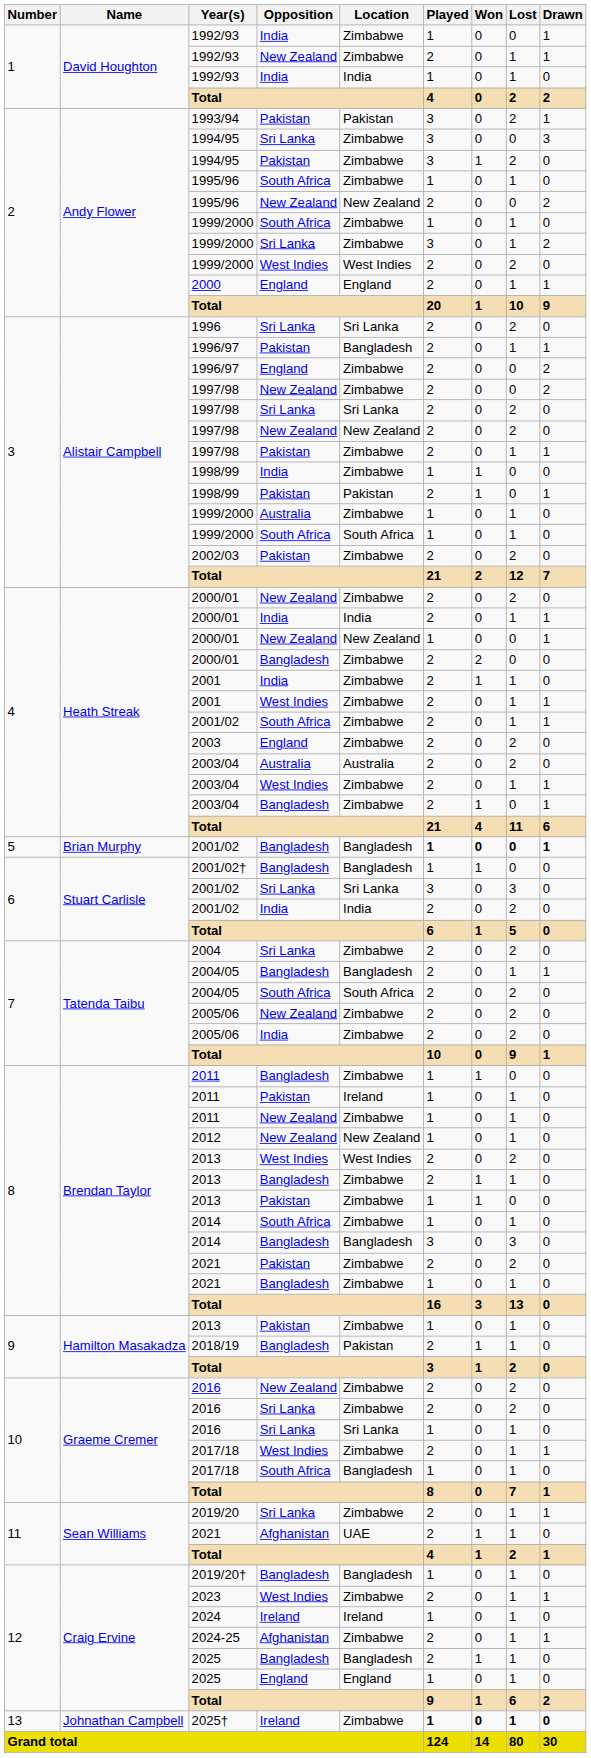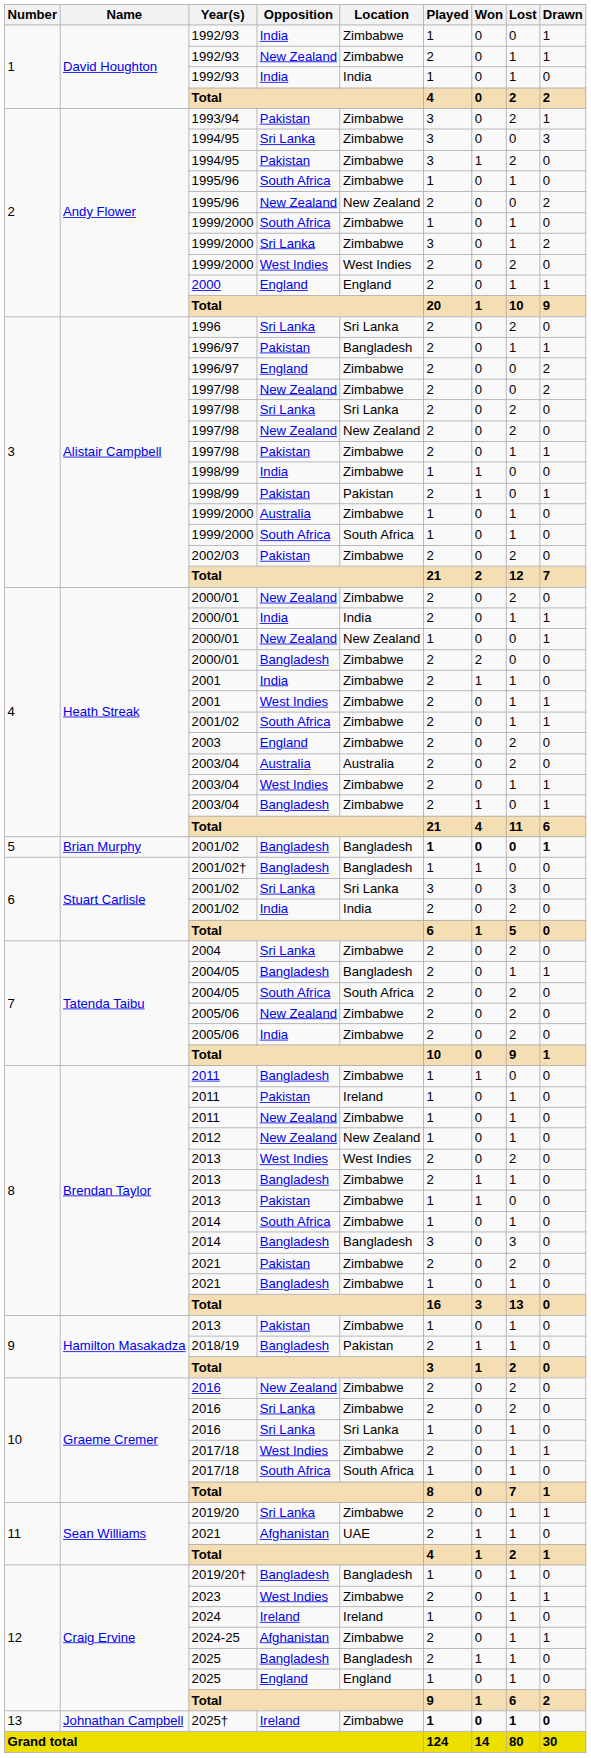 <table class="wikitable">
 <tr style="background:#efefef;">
 <th>Number</th>
 <th>Name</th>
 <th>Year(s)</th>
 <th>Opposition</th>
 <th>Location</th>
 <th>Played</th>
 <th>Won</th>
 <th>Lost</th>
 <th>Drawn</th>
 </tr>
 <tr>
 <td rowspan=4>1</td>
 <td rowspan=4><a href='#'>David Houghton</a></td>
 <td>1992/93</td>
 <td><a href='#'>India</a></td>
 <td>Zimbabwe</td>
 <td>1</td>
 <td>0</td>
 <td>0</td>
 <td>1</td>
 </tr>
 <tr>
 <td>1992/93</td>
 <td><a href='#'>New Zealand</a></td>
 <td>Zimbabwe</td>
 <td>2</td>
 <td>0</td>
 <td>1</td>
 <td>1</td>
 </tr>
 <tr>
 <td>1992/93</td>
 <td><a href='#'>India</a></td>
 <td>India</td>
 <td>1</td>
 <td>0</td>
 <td>1</td>
 <td>0</td>
 </tr>
 <tr bgcolor="#F5DEB3">
 <td colspan=3><strong>Total</strong></td>
 <td><strong>4</strong></td>
 <td><strong>0</strong></td>
 <td><strong>2</strong></td>
 <td><strong>2</strong></td>
 </tr>
 <tr>
 <td rowspan=10>2</td>
 <td rowspan=10><a href='#'>Andy Flower</a></td>
 <td>1993/94</td>
 <td><a href='#'>Pakistan</a></td>
-<td>Pakistan</td>
+<td>Zimbabwe</td>
 <td>3</td>
 <td>0</td>
 <td>2</td>
 <td>1</td>
 </tr>
 <tr>
 <td>1994/95</td>
 <td><a href='#'>Sri Lanka</a></td>
 <td>Zimbabwe</td>
 <td>3</td>
 <td>0</td>
 <td>0</td>
 <td>3</td>
 </tr>
 <tr>
 <td>1994/95</td>
 <td><a href='#'>Pakistan</a></td>
 <td>Zimbabwe</td>
 <td>3</td>
 <td>1</td>
 <td>2</td>
 <td>0</td>
 </tr>
 <tr>
 <td>1995/96</td>
 <td><a href='#'>South Africa</a></td>
 <td>Zimbabwe</td>
 <td>1</td>
 <td>0</td>
 <td>1</td>
 <td>0</td>
 </tr>
 <tr>
 <td>1995/96</td>
 <td><a href='#'>New Zealand</a></td>
 <td>New Zealand</td>
 <td>2</td>
 <td>0</td>
 <td>0</td>
 <td>2</td>
 </tr>
 <tr>
 <td>1999/2000</td>
 <td><a href='#'>South Africa</a></td>
 <td>Zimbabwe</td>
 <td>1</td>
 <td>0</td>
 <td>1</td>
 <td>0</td>
 </tr>
 <tr>
 <td>1999/2000</td>
 <td><a href='#'>Sri Lanka</a></td>
 <td>Zimbabwe</td>
 <td>3</td>
 <td>0</td>
 <td>1</td>
 <td>2</td>
 </tr>
 <tr>
 <td>1999/2000</td>
 <td><a href='#'>West Indies</a></td>
 <td>West Indies</td>
 <td>2</td>
 <td>0</td>
 <td>2</td>
 <td>0</td>
 </tr>
 <tr>
 <td><a href='#'>2000</a></td>
 <td><a href='#'>England</a></td>
 <td>England</td>
 <td>2</td>
 <td>0</td>
 <td>1</td>
 <td>1</td>
 </tr>
 <tr bgcolor="#F5DEB3">
 <td colspan=3><strong>Total</strong></td>
 <td><strong>20</strong></td>
 <td><strong>1</strong></td>
 <td><strong>10</strong></td>
 <td><strong>9</strong></td>
 </tr>
 <tr>
 <td rowspan=13>3</td>
 <td rowspan=13><a href='#'>Alistair Campbell</a></td>
 <td>1996</td>
 <td><a href='#'>Sri Lanka</a></td>
 <td>Sri Lanka</td>
 <td>2</td>
 <td>0</td>
 <td>2</td>
 <td>0</td>
 </tr>
 <tr>
 <td>1996/97</td>
 <td><a href='#'>Pakistan</a></td>
 <td>Bangladesh</td>
 <td>2</td>
 <td>0</td>
 <td>1</td>
 <td>1</td>
 </tr>
 <tr>
 <td>1996/97</td>
 <td><a href='#'>England</a></td>
 <td>Zimbabwe</td>
 <td>2</td>
 <td>0</td>
 <td>0</td>
 <td>2</td>
 </tr>
 <tr>
 <td>1997/98</td>
 <td><a href='#'>New Zealand</a></td>
 <td>Zimbabwe</td>
 <td>2</td>
 <td>0</td>
 <td>0</td>
 <td>2</td>
 </tr>
 <tr>
 <td>1997/98</td>
 <td><a href='#'>Sri Lanka</a></td>
 <td>Sri Lanka</td>
 <td>2</td>
 <td>0</td>
 <td>2</td>
 <td>0</td>
 </tr>
 <tr>
 <td>1997/98</td>
 <td><a href='#'>New Zealand</a></td>
 <td>New Zealand</td>
 <td>2</td>
 <td>0</td>
 <td>2</td>
 <td>0</td>
 </tr>
 <tr>
 <td>1997/98</td>
 <td><a href='#'>Pakistan</a></td>
 <td>Zimbabwe</td>
 <td>2</td>
 <td>0</td>
 <td>1</td>
 <td>1</td>
 </tr>
 <tr>
 <td>1998/99</td>
 <td><a href='#'>India</a></td>
 <td>Zimbabwe</td>
 <td>1</td>
 <td>1</td>
 <td>0</td>
 <td>0</td>
 </tr>
 <tr>
 <td>1998/99</td>
 <td><a href='#'>Pakistan</a></td>
 <td>Pakistan</td>
 <td>2</td>
 <td>1</td>
 <td>0</td>
 <td>1</td>
 </tr>
 <tr>
 <td>1999/2000</td>
 <td><a href='#'>Australia</a></td>
 <td>Zimbabwe</td>
 <td>1</td>
 <td>0</td>
 <td>1</td>
 <td>0</td>
 </tr>
 <tr>
 <td>1999/2000</td>
 <td><a href='#'>South Africa</a></td>
 <td>South Africa</td>
 <td>1</td>
 <td>0</td>
 <td>1</td>
 <td>0</td>
 </tr>
 <tr>
 <td>2002/03</td>
 <td><a href='#'>Pakistan</a></td>
 <td>Zimbabwe</td>
 <td>2</td>
 <td>0</td>
 <td>2</td>
 <td>0</td>
 </tr>
 <tr bgcolor="#F5DEB3">
 <td colspan=3><strong>Total</strong></td>
 <td><strong>21</strong></td>
 <td><strong>2</strong></td>
 <td><strong>12</strong></td>
 <td><strong>7</strong></td>
 </tr>
 <tr>
 <td rowspan=12>4</td>
 <td rowspan=12><a href='#'>Heath Streak</a></td>
 <td>2000/01</td>
 <td><a href='#'>New Zealand</a></td>
 <td>Zimbabwe</td>
 <td>2</td>
 <td>0</td>
 <td>2</td>
 <td>0</td>
 </tr>
 <tr>
 <td>2000/01</td>
 <td><a href='#'>India</a></td>
 <td>India</td>
 <td>2</td>
 <td>0</td>
 <td>1</td>
 <td>1</td>
 </tr>
 <tr>
 <td>2000/01</td>
 <td><a href='#'>New Zealand</a></td>
 <td>New Zealand</td>
 <td>1</td>
 <td>0</td>
 <td>0</td>
 <td>1</td>
 </tr>
 <tr>
 <td>2000/01</td>
 <td><a href='#'>Bangladesh</a></td>
 <td>Zimbabwe</td>
 <td>2</td>
 <td>2</td>
 <td>0</td>
 <td>0</td>
 </tr>
 <tr>
 <td>2001</td>
 <td><a href='#'>India</a></td>
 <td>Zimbabwe</td>
 <td>2</td>
 <td>1</td>
 <td>1</td>
 <td>0</td>
 </tr>
 <tr>
 <td>2001</td>
 <td><a href='#'>West Indies</a></td>
 <td>Zimbabwe</td>
 <td>2</td>
 <td>0</td>
 <td>1</td>
 <td>1</td>
 </tr>
 <tr>
 <td>2001/02</td>
 <td><a href='#'>South Africa</a></td>
 <td>Zimbabwe</td>
 <td>2</td>
 <td>0</td>
 <td>1</td>
 <td>1</td>
 </tr>
 <tr>
 <td>2003</td>
 <td><a href='#'>England</a></td>
 <td>Zimbabwe</td>
 <td>2</td>
 <td>0</td>
 <td>2</td>
 <td>0</td>
 </tr>
 <tr>
 <td>2003/04</td>
 <td><a href='#'>Australia</a></td>
 <td>Australia</td>
 <td>2</td>
 <td>0</td>
 <td>2</td>
 <td>0</td>
 </tr>
 <tr>
 <td>2003/04</td>
 <td><a href='#'>West Indies</a></td>
 <td>Zimbabwe</td>
 <td>2</td>
 <td>0</td>
 <td>1</td>
 <td>1</td>
 </tr>
 <tr>
 <td>2003/04</td>
 <td><a href='#'>Bangladesh</a></td>
 <td>Zimbabwe</td>
 <td>2</td>
 <td>1</td>
 <td>0</td>
 <td>1</td>
 </tr>
 <tr bgcolor="#F5DEB3">
 <td colspan=3><strong>Total</strong></td>
 <td><strong>21</strong></td>
 <td><strong>4</strong></td>
 <td><strong>11</strong></td>
 <td><strong>6</strong></td>
 </tr>
 <tr>
 <td>5</td>
 <td><a href='#'>Brian Murphy</a></td>
 <td>2001/02</td>
 <td><a href='#'>Bangladesh</a></td>
 <td>Bangladesh</td>
 <td><strong>1</strong></td>
 <td><strong>0</strong></td>
 <td><strong>0</strong></td>
 <td><strong>1</strong></td>
 </tr>
 <tr>
 <td rowspan=4>6</td>
 <td rowspan=4><a href='#'>Stuart Carlisle</a></td>
 <td>2001/02†</td>
 <td><a href='#'>Bangladesh</a></td>
 <td>Bangladesh</td>
 <td>1</td>
 <td>1</td>
 <td>0</td>
 <td>0</td>
 </tr>
 <tr>
 <td>2001/02</td>
 <td><a href='#'>Sri Lanka</a></td>
 <td>Sri Lanka</td>
 <td>3</td>
 <td>0</td>
 <td>3</td>
 <td>0</td>
 </tr>
 <tr>
 <td>2001/02</td>
 <td><a href='#'>India</a></td>
 <td>India</td>
 <td>2</td>
 <td>0</td>
 <td>2</td>
 <td>0</td>
 </tr>
 <tr bgcolor="#F5DEB3">
 <td colspan=3><strong>Total</strong></td>
 <td><strong>6</strong></td>
 <td><strong>1</strong></td>
 <td><strong>5</strong></td>
 <td><strong>0</strong></td>
 </tr>
 <tr>
 <td rowspan=6>7</td>
 <td rowspan=6><a href='#'>Tatenda Taibu</a></td>
 <td>2004</td>
 <td><a href='#'>Sri Lanka</a></td>
 <td>Zimbabwe</td>
 <td>2</td>
 <td>0</td>
 <td>2</td>
 <td>0</td>
 </tr>
 <tr>
 <td>2004/05</td>
 <td><a href='#'>Bangladesh</a></td>
 <td>Bangladesh</td>
 <td>2</td>
 <td>0</td>
 <td>1</td>
 <td>1</td>
 </tr>
 <tr>
 <td>2004/05</td>
 <td><a href='#'>South Africa</a></td>
 <td>South Africa</td>
 <td>2</td>
 <td>0</td>
 <td>2</td>
 <td>0</td>
 </tr>
 <tr>
 <td>2005/06</td>
 <td><a href='#'>New Zealand</a></td>
 <td>Zimbabwe</td>
 <td>2</td>
 <td>0</td>
 <td>2</td>
 <td>0</td>
 </tr>
 <tr>
 <td>2005/06</td>
 <td><a href='#'>India</a></td>
 <td>Zimbabwe</td>
 <td>2</td>
 <td>0</td>
 <td>2</td>
 <td>0</td>
 </tr>
 <tr bgcolor="#F5DEB3">
 <td colspan=3><strong>Total</strong></td>
 <td><strong>10</strong></td>
 <td><strong>0</strong></td>
 <td><strong>9</strong></td>
 <td><strong>1</strong></td>
 </tr>
 <tr>
 <td rowspan=12>8</td>
 <td rowspan=12><a href='#'>Brendan Taylor</a></td>
 <td><a href='#'>2011</a></td>
 <td><a href='#'>Bangladesh</a></td>
 <td>Zimbabwe</td>
 <td>1</td>
 <td>1</td>
 <td>0</td>
 <td>0</td>
 </tr>
 <tr>
 <td>2011</td>
 <td><a href='#'>Pakistan</a></td>
 <td>Ireland</td>
 <td>1</td>
 <td>0</td>
 <td>1</td>
 <td>0</td>
 </tr>
 <tr>
 <td>2011</td>
 <td><a href='#'>New Zealand</a></td>
 <td>Zimbabwe</td>
 <td>1</td>
 <td>0</td>
 <td>1</td>
 <td>0</td>
 </tr>
 <tr>
 <td>2012</td>
 <td><a href='#'>New Zealand</a></td>
 <td>New Zealand</td>
 <td>1</td>
 <td>0</td>
 <td>1</td>
 <td>0</td>
 </tr>
 <tr>
 <td>2013</td>
 <td><a href='#'>West Indies</a></td>
 <td>West Indies</td>
 <td>2</td>
 <td>0</td>
 <td>2</td>
 <td>0</td>
 </tr>
 <tr>
 <td>2013</td>
 <td><a href='#'>Bangladesh</a></td>
 <td>Zimbabwe</td>
 <td>2</td>
 <td>1</td>
 <td>1</td>
 <td>0</td>
 </tr>
 <tr>
 <td>2013</td>
 <td><a href='#'>Pakistan</a></td>
 <td>Zimbabwe</td>
 <td>1</td>
 <td>1</td>
 <td>0</td>
 <td>0</td>
 </tr>
 <tr>
 <td>2014</td>
 <td><a href='#'>South Africa</a></td>
 <td>Zimbabwe</td>
 <td>1</td>
 <td>0</td>
 <td>1</td>
 <td>0</td>
 </tr>
 <tr>
 <td>2014</td>
 <td><a href='#'>Bangladesh</a></td>
 <td>Bangladesh</td>
 <td>3</td>
 <td>0</td>
 <td>3</td>
 <td>0</td>
 </tr>
 <tr>
 <td>2021</td>
 <td><a href='#'>Pakistan</a></td>
 <td>Zimbabwe</td>
 <td>2</td>
 <td>0</td>
 <td>2</td>
 <td>0</td>
 </tr>
 <tr>
 <td>2021</td>
 <td><a href='#'>Bangladesh</a></td>
 <td>Zimbabwe</td>
 <td>1</td>
 <td>0</td>
 <td>1</td>
 <td>0</td>
 </tr>
 <tr bgcolor="#F5DEB3">
 <td colspan=3><strong>Total</strong></td>
 <td><strong>16</strong></td>
 <td><strong>3</strong></td>
 <td><strong>13</strong></td>
 <td><strong>0</strong></td>
 </tr>
 <tr>
 <td rowspan="3">9</td>
 <td rowspan="3"><a href='#'>Hamilton Masakadza</a></td>
 <td>2013</td>
 <td><a href='#'>Pakistan</a></td>
 <td>Zimbabwe</td>
 <td>1</td>
 <td>0</td>
 <td>1</td>
 <td>0</td>
 </tr>
 <tr>
 <td>2018/19</td>
 <td><a href='#'>Bangladesh</a></td>
 <td>Pakistan</td>
 <td>2</td>
 <td>1</td>
 <td>1</td>
 <td>0</td>
 </tr>
 <tr bgcolor="#F5DEB3">
 <td colspan="3"><strong>Total</strong></td>
 <td><strong>3</strong></td>
 <td><strong>1</strong></td>
 <td><strong>2</strong></td>
 <td><strong>0</strong></td>
 </tr>
 <tr>
 <td rowspan="6">10</td>
 <td rowspan="6"><a href='#'>Graeme Cremer</a></td>
 <td><a href='#'>2016</a></td>
 <td><a href='#'>New Zealand</a></td>
 <td>Zimbabwe</td>
 <td>2</td>
 <td>0</td>
 <td>2</td>
 <td>0</td>
 </tr>
 <tr>
 <td>2016</td>
 <td><a href='#'>Sri Lanka</a></td>
 <td>Zimbabwe</td>
 <td>2</td>
 <td>0</td>
 <td>2</td>
 <td>0</td>
 </tr>
 <tr>
 <td>2016</td>
 <td><a href='#'>Sri Lanka</a></td>
 <td>Sri Lanka</td>
 <td>1</td>
 <td>0</td>
 <td>1</td>
 <td>0</td>
 </tr>
 <tr>
 <td>2017/18</td>
 <td><a href='#'>West Indies</a></td>
 <td>Zimbabwe</td>
 <td>2</td>
 <td>0</td>
 <td>1</td>
 <td>1</td>
 </tr>
 <tr>
 <td>2017/18</td>
 <td><a href='#'>South Africa</a></td>
-<td>Bangladesh</td>
+<td>South Africa</td>
 <td>1</td>
 <td>0</td>
 <td>1</td>
 <td>0</td>
 </tr>
 <tr bgcolor="#F5DEB3">
 <td colspan="3"><strong>Total</strong></td>
 <td><strong>8</strong></td>
 <td><strong>0</strong></td>
 <td><strong>7</strong></td>
 <td><strong>1</strong></td>
 </tr>
 <tr>
 <td rowspan="3">11</td>
 <td rowspan="3"><a href='#'>Sean Williams</a></td>
 <td>2019/20</td>
 <td><a href='#'>Sri Lanka</a></td>
 <td>Zimbabwe</td>
 <td>2</td>
 <td>0</td>
 <td>1</td>
 <td>1</td>
 </tr>
 <tr>
 <td>2021</td>
 <td><a href='#'>Afghanistan</a></td>
 <td>UAE</td>
 <td>2</td>
 <td>1</td>
 <td>1</td>
 <td>0</td>
 </tr>
 <tr bgcolor="#F5DEB3">
 <td colspan="3"><strong>Total</strong></td>
 <td><strong>4</strong></td>
 <td><strong>1</strong></td>
 <td><strong>2</strong></td>
 <td><strong>1</strong></td>
 </tr>
 <tr>
 <td rowspan="7">12</td>
 <td rowspan="7"><a href='#'>Craig Ervine</a></td>
 <td>2019/20†</td>
 <td><a href='#'>Bangladesh</a></td>
 <td>Bangladesh</td>
 <td>1</td>
 <td>0</td>
 <td>1</td>
 <td>0</td>
 </tr>
 <tr>
 <td>2023</td>
 <td><a href='#'>West Indies</a></td>
 <td>Zimbabwe</td>
 <td>2</td>
 <td>0</td>
 <td>1</td>
 <td>1</td>
 </tr>
 <tr>
 <td>2024</td>
 <td><a href='#'>Ireland</a></td>
 <td>Ireland</td>
 <td>1</td>
 <td>0</td>
 <td>1</td>
 <td>0</td>
 </tr>
 <tr>
 <td>2024-25</td>
 <td><a href='#'>Afghanistan</a></td>
 <td>Zimbabwe</td>
 <td>2</td>
 <td>0</td>
 <td>1</td>
 <td>1</td>
 </tr>
 <tr>
 <td>2025</td>
 <td><a href='#'>Bangladesh</a></td>
 <td>Bangladesh</td>
 <td>2</td>
 <td>1</td>
 <td>1</td>
 <td>0</td>
 </tr>
 <tr>
 <td>2025</td>
 <td><a href='#'>England</a></td>
 <td>England</td>
 <td>1</td>
 <td>0</td>
 <td>1</td>
 <td>0</td>
 </tr>
 <tr bgcolor="#F5DEB3">
 <td colspan="3"><strong>Total</strong></td>
 <td><strong>9</strong></td>
 <td><strong>1</strong></td>
 <td><strong>6</strong></td>
 <td><strong>2</strong></td>
 </tr>
 <tr>
 <td>13</td>
 <td><a href='#'>Johnathan Campbell</a></td>
 <td>2025†</td>
 <td><a href='#'>Ireland</a></td>
 <td>Zimbabwe</td>
 <td><strong>1</strong></td>
 <td><strong>0</strong></td>
 <td><strong>1</strong></td>
 <td><strong>0</strong></td>
 </tr>
 <tr bgcolor="Red yellow">
 <td colspan="5"><strong>Grand total</strong></td>
 <td><strong>124</strong></td>
 <td><strong>14</strong></td>
 <td><strong>80</strong></td>
 <td><strong>30</strong></td>
 </tr>
 </table>
